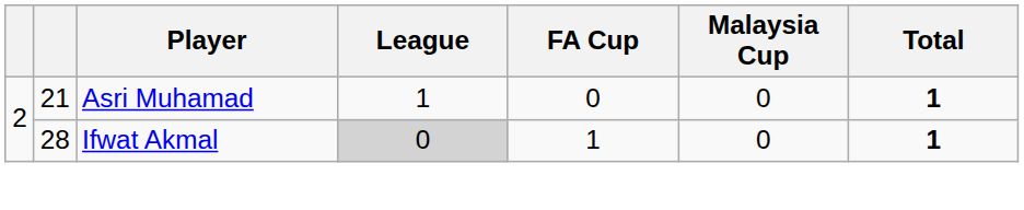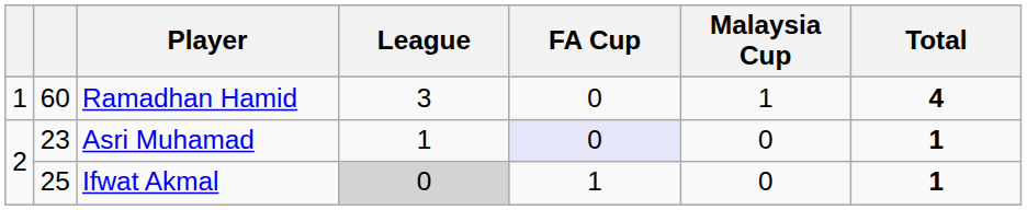 <table class="wikitable" style="text-align:center">
 <tr>
 <th width=10></th>
 <th width=10></th>
 <th width=150>Player</th>
 <th width=95>League</th>
 <th width=95>FA Cup</th>
 <th width=95>Malaysia Cup</th>
 <th width=95>Total</th>
 </tr>
 <tr>
+<td>1</td>
+<td>60</td>
+<td align=left> <a href='#'>Ramadhan Hamid</a></td>
+<td>3</td>
+<td>0</td>
+<td>1</td>
+<td><strong>4</strong></td>
+</tr>
+<tr>
 <td rowspan=2>2</td>
-<td>21</td>
+<td>23</td>
 <td align=left> <a href='#'>Asri Muhamad</a></td>
 <td>1</td>
-<td>0</td>
+<td style="background: lavender;">0</td>
 <td>0</td>
 <td><strong>1</strong></td>
 </tr>
 <tr>
-<td>28</td>
+<td>25</td>
 <td align=left> <a href='#'>Ifwat Akmal</a></td>
 <td style="background: lightgrey;">0</td>
 <td>1</td>
 <td>0</td>
 <td><strong>1</strong></td>
 </tr>
 </table>
